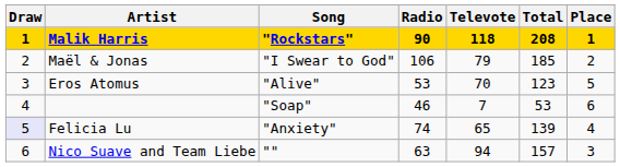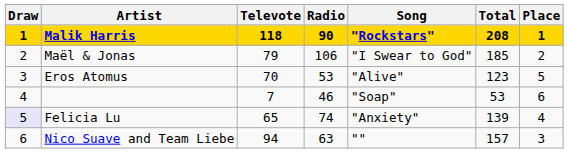 <table class="sortable wikitable" style="margin: 1em auto 1em auto;">
 <tr>
 <th>Draw</th>
 <th>Artist</th>
+<th>Televote</th>
+<th>Radio</th>
 <th>Song</th>
-<th>Radio</th>
-<th>Televote</th>
 <th>Total</th>
 <th>Place</th>
 </tr>
 <tr style="background: gold; font-weight: bold;">
 <td align="center">1</td>
 <td align="left"><a href='#'>Malik Harris</a></td>
+<td align="center">118</td>
+<td align="center">90</td>
 <td align="left">"<a href='#'>Rockstars</a>"</td>
-<td align="center">90</td>
-<td align="center">118</td>
 <td align="center">208</td>
 <td align="center">1</td>
 </tr>
 <tr>
 <td align="center">2</td>
 <td align="left">Maël & Jonas</td>
+<td align="center">79</td>
+<td align="center">106</td>
 <td align="left">"I Swear to God"</td>
-<td align="center">106</td>
-<td align="center">79</td>
 <td align="center">185</td>
 <td align="center">2</td>
 </tr>
 <tr>
 <td align="center">3</td>
 <td align="left">Eros Atomus</td>
+<td align="center">70</td>
+<td align="center">53</td>
 <td align="left">"Alive"</td>
-<td align="center">53</td>
-<td align="center">70</td>
 <td align="center">123</td>
 <td align="center">5</td>
 </tr>
 <tr>
 <td align="center">4</td>
 <td align="left"></td>
+<td align="center">7</td>
+<td align="center">46</td>
 <td align="left">"Soap"</td>
-<td align="center">46</td>
-<td align="center">7</td>
 <td align="center">53</td>
 <td align="center">6</td>
 </tr>
 <tr>
 <td align="center" style="background: lavender;">5</td>
 <td align="left">Felicia Lu</td>
+<td align="center">65</td>
+<td align="center">74</td>
 <td align="left">"Anxiety"</td>
-<td align="center">74</td>
-<td align="center">65</td>
 <td align="center">139</td>
 <td align="center">4</td>
 </tr>
 <tr>
 <td align="center">6</td>
 <td align="left"><a href='#'>Nico Suave</a> and Team Liebe</td>
+<td align="center">94</td>
+<td align="center">63</td>
 <td align="left">""</td>
-<td align="center">63</td>
-<td align="center">94</td>
 <td align="center">157</td>
 <td align="center">3</td>
 </tr>
 </table>
